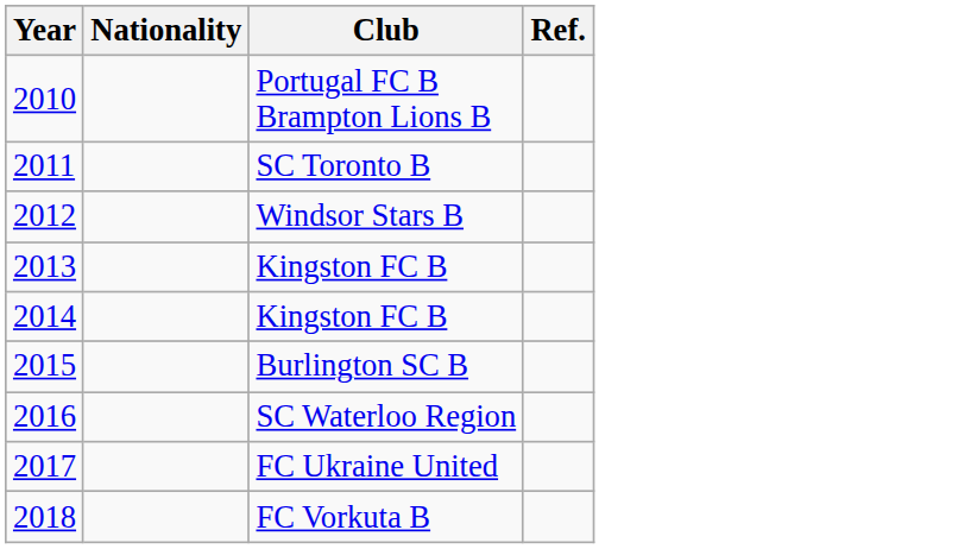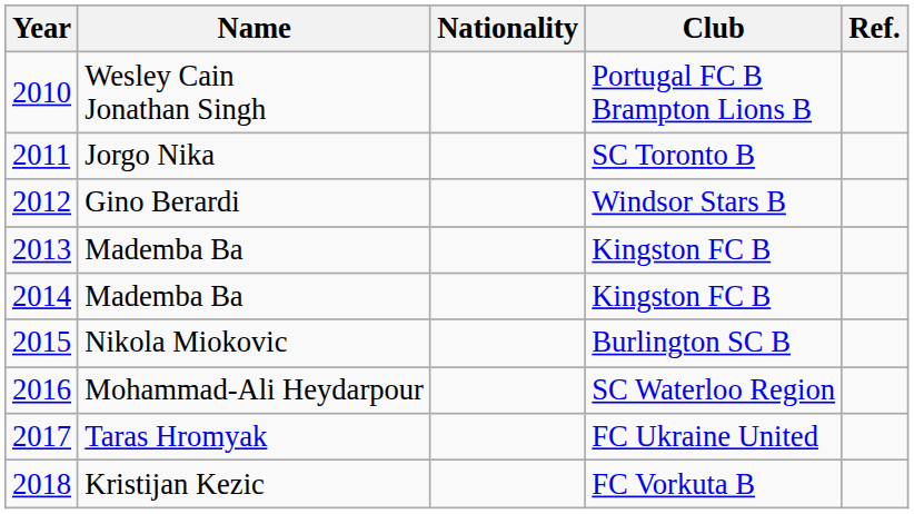 <table class="wikitable sortable">
 <tr>
 <th>Year</th>
+<th>Name</th>
 <th>Nationality</th>
 <th>Club</th>
 <th>Ref.</th>
 </tr>
 <tr>
 <td><a href='#'>2010</a></td>
+<td>Wesley Cain<br>Jonathan Singh</td>
 <td><br></td>
 <td><a href='#'>Portugal FC B</a><br><a href='#'>Brampton Lions B</a></td>
 <td></td>
 </tr>
 <tr>
 <td><a href='#'>2011</a></td>
+<td>Jorgo Nika</td>
 <td></td>
 <td><a href='#'>SC Toronto B</a></td>
 <td></td>
 </tr>
 <tr>
 <td><a href='#'>2012</a></td>
+<td>Gino Berardi</td>
 <td></td>
 <td><a href='#'>Windsor Stars B</a></td>
 <td></td>
 </tr>
 <tr>
 <td><a href='#'>2013</a></td>
+<td>Mademba Ba</td>
 <td></td>
 <td><a href='#'>Kingston FC B</a></td>
 <td></td>
 </tr>
 <tr>
 <td><a href='#'>2014</a></td>
+<td>Mademba Ba</td>
 <td></td>
 <td><a href='#'>Kingston FC B</a></td>
 <td></td>
 </tr>
 <tr>
 <td><a href='#'>2015</a></td>
+<td>Nikola Miokovic</td>
 <td></td>
 <td><a href='#'>Burlington SC B</a></td>
 <td></td>
 </tr>
 <tr>
 <td><a href='#'>2016</a></td>
+<td>Mohammad-Ali Heydarpour</td>
 <td></td>
 <td><a href='#'>SC Waterloo Region</a></td>
 <td></td>
 </tr>
 <tr>
 <td><a href='#'>2017</a></td>
+<td><a href='#'>Taras Hromyak</a></td>
 <td></td>
 <td><a href='#'>FC Ukraine United</a></td>
 <td></td>
 </tr>
 <tr>
 <td><a href='#'>2018</a></td>
+<td>Kristijan Kezic</td>
 <td></td>
 <td><a href='#'>FC Vorkuta B</a></td>
 <td></td>
 </tr>
 </table>
